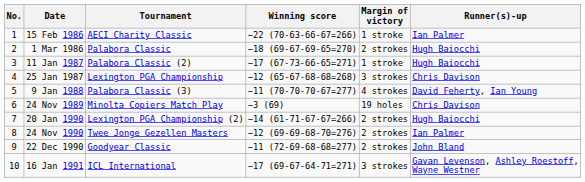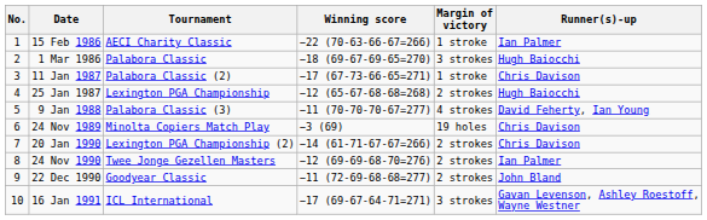 <table class="wikitable" style="font-size:95%;">
 <tr>
 <th>No.</th>
 <th>Date</th>
 <th>Tournament</th>
 <th>Winning score</th>
 <th>Margin of<br>victory</th>
 <th>Runner(s)-up</th>
 </tr>
 <tr>
 <td align=center>1</td>
 <td align=right>15 Feb <a href='#'>1986</a></td>
 <td><a href='#'>AECI Charity Classic</a></td>
 <td>−22 (70-63-66-67=266)</td>
 <td>1 stroke</td>
 <td> <a href='#'>Ian Palmer</a></td>
 </tr>
 <tr>
 <td align=center>2</td>
 <td align=right>1 Mar 1986</td>
 <td><a href='#'>Palabora Classic</a></td>
 <td>−18 (69-67-69-65=270)</td>
-<td>2 strokes</td>
+<td>3 strokes</td>
 <td> <a href='#'>Hugh Baiocchi</a></td>
 </tr>
 <tr>
 <td align=center>3</td>
 <td align=right>11 Jan <a href='#'>1987</a></td>
 <td><a href='#'>Palabora Classic</a> (2)</td>
 <td>−17 (67-73-66-65=271)</td>
 <td>1 stroke</td>
-<td> <a href='#'>Hugh Baiocchi</a></td>
+<td> <a href='#'>Chris Davison</a></td>
 </tr>
 <tr>
 <td align=center>4</td>
 <td align=right>25 Jan 1987</td>
 <td><a href='#'>Lexington PGA Championship</a></td>
 <td>−12 (65-67-68-68=268)</td>
-<td>3 strokes</td>
-<td> <a href='#'>Chris Davison</a></td>
+<td>2 strokes</td>
+<td> <a href='#'>Hugh Baiocchi</a></td>
 </tr>
 <tr>
 <td align=center>5</td>
 <td align=right>9 Jan <a href='#'>1988</a></td>
 <td><a href='#'>Palabora Classic</a> (3)</td>
 <td>−11 (70-70-70-67=277)</td>
 <td>4 strokes</td>
 <td> <a href='#'>David Feherty</a>,  <a href='#'>Ian Young</a></td>
 </tr>
 <tr>
 <td align=center>6</td>
 <td align=right>24 Nov <a href='#'>1989</a></td>
 <td><a href='#'>Minolta Copiers Match Play</a></td>
 <td>−3 (69)</td>
 <td>19 holes</td>
 <td> <a href='#'>Chris Davison</a></td>
 </tr>
 <tr>
 <td align=center>7</td>
 <td align=right>20 Jan <a href='#'>1990</a></td>
 <td><a href='#'>Lexington PGA Championship</a> (2)</td>
 <td>−14 (61-71-67-67=266)</td>
 <td>2 strokes</td>
-<td> <a href='#'>Hugh Baiocchi</a></td>
+<td> <a href='#'>Chris Davison</a></td>
 </tr>
 <tr>
 <td align=center>8</td>
 <td align=right>24 Nov <a href='#'>1990</a></td>
 <td><a href='#'>Twee Jonge Gezellen Masters</a></td>
 <td>−12 (69-69-68-70=276)</td>
 <td>2 strokes</td>
 <td> <a href='#'>Ian Palmer</a></td>
 </tr>
 <tr>
 <td align=center>9</td>
 <td align=right>22 Dec 1990</td>
 <td><a href='#'>Goodyear Classic</a></td>
 <td>−11 (72-69-68-68=277)</td>
 <td>2 strokes</td>
 <td> <a href='#'>John Bland</a></td>
 </tr>
 <tr>
 <td align=center>10</td>
 <td align=right>16 Jan <a href='#'>1991</a></td>
 <td><a href='#'>ICL International</a></td>
 <td>−17 (69-67-64-71=271)</td>
 <td>3 strokes</td>
 <td> <a href='#'>Gavan Levenson</a>,  <a href='#'>Ashley Roestoff</a>,<br> <a href='#'>Wayne Westner</a></td>
 </tr>
 </table>
